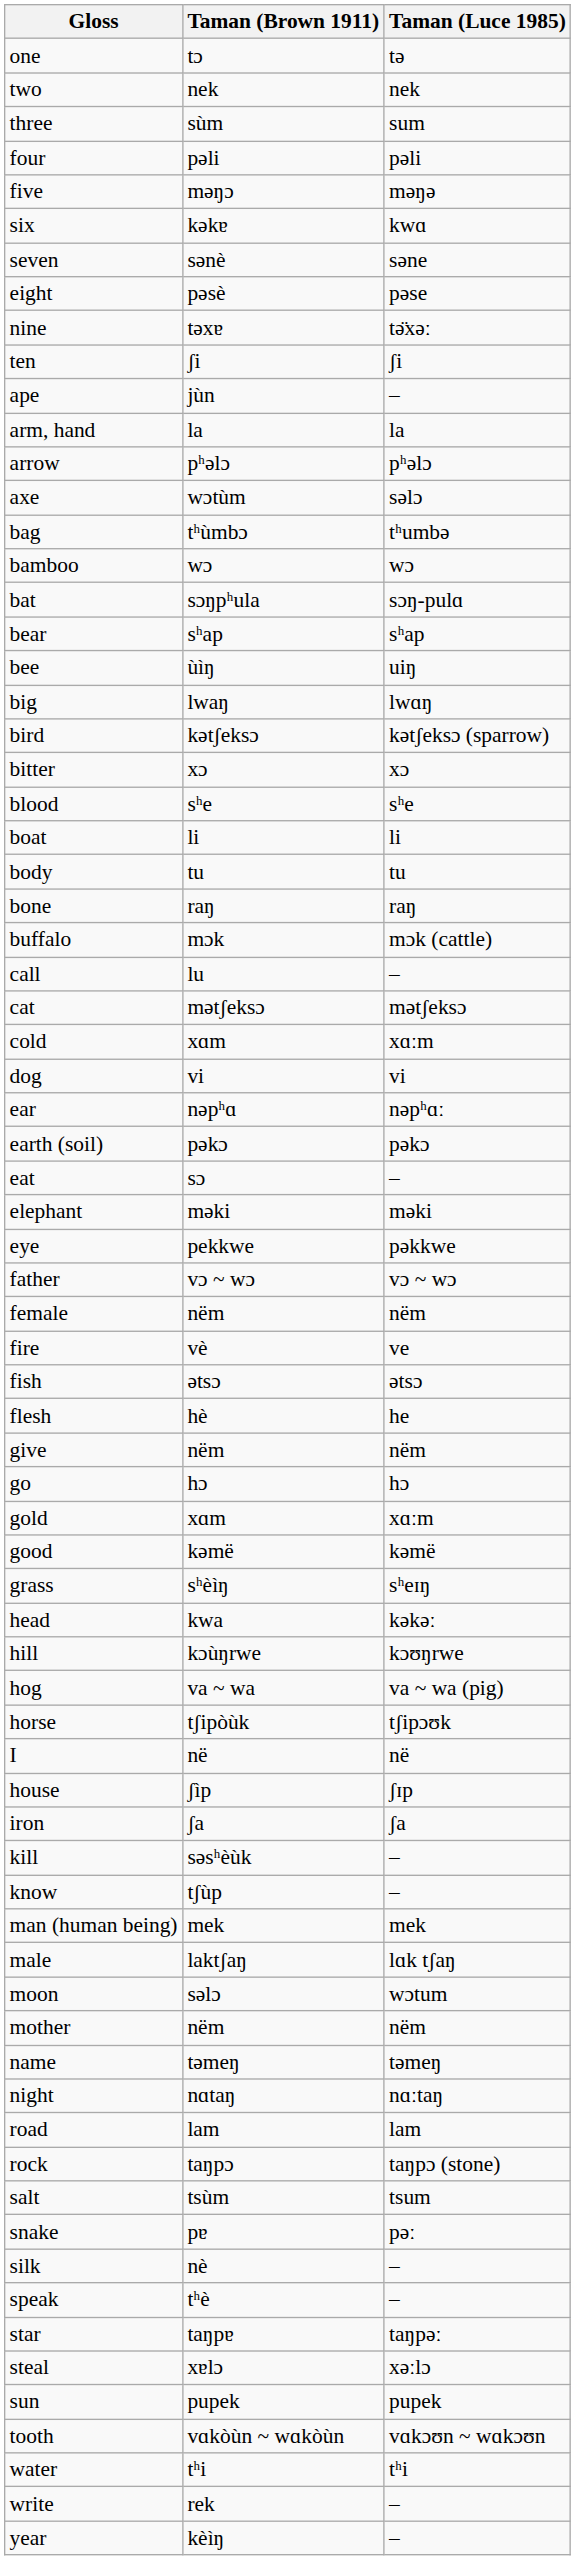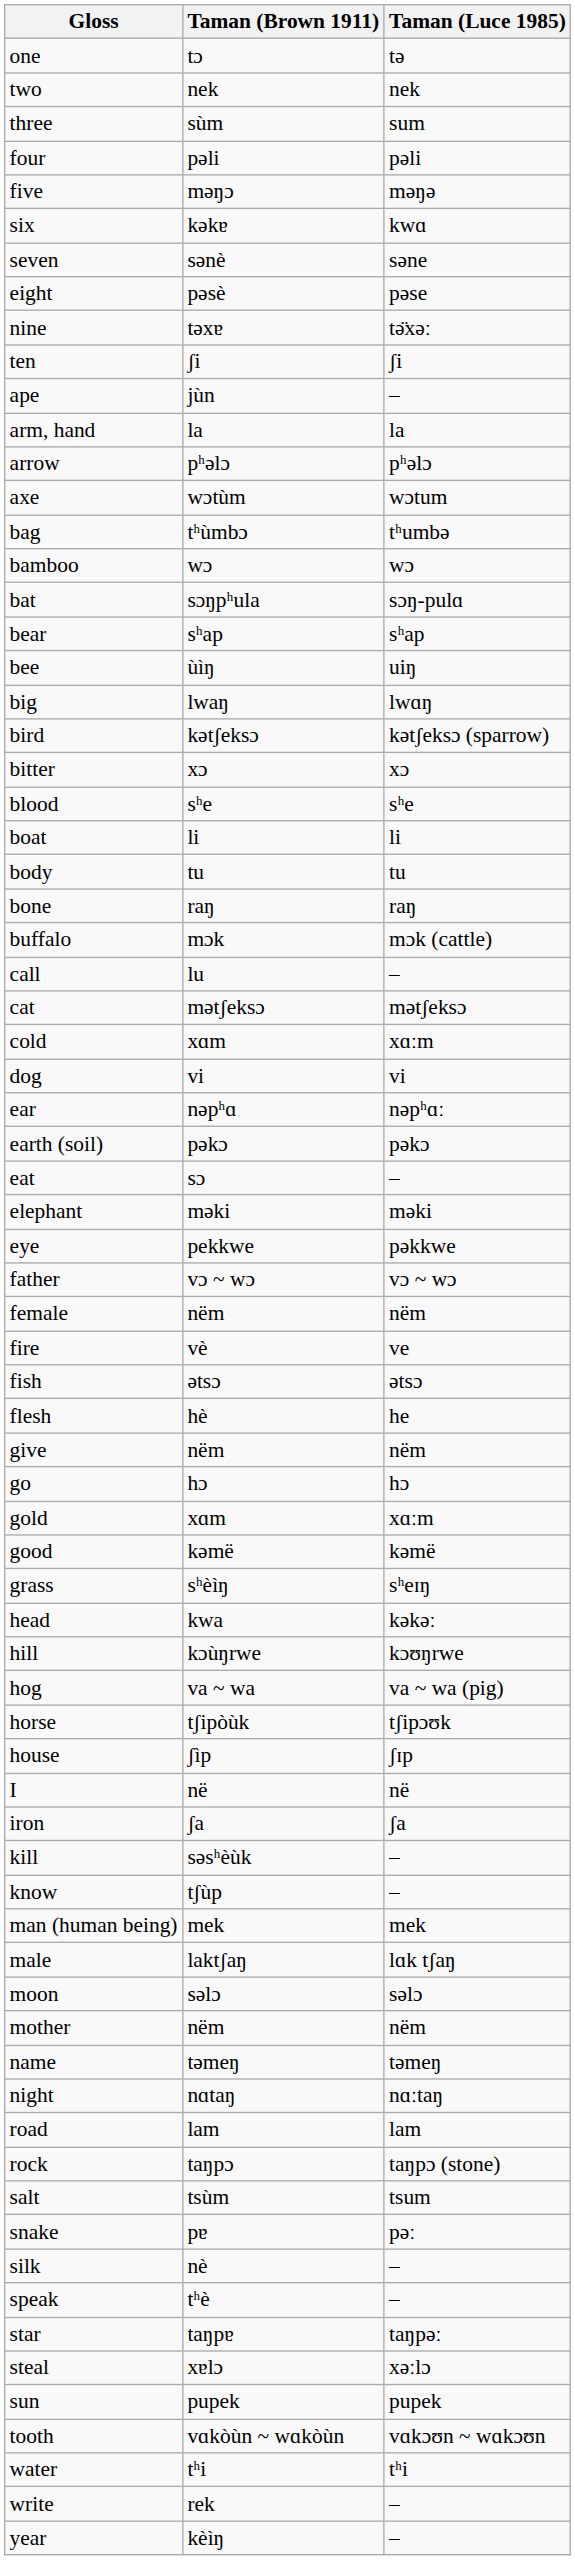 <table class="wikitable sortable">
 <tr>
 <th>Gloss</th>
 <th>Taman (Brown 1911)</th>
 <th>Taman (Luce 1985)</th>
 </tr>
 <tr>
 <td>one</td>
 <td>tɔ</td>
 <td>tə</td>
 </tr>
 <tr>
 <td>two</td>
 <td>nek</td>
 <td>nek</td>
 </tr>
 <tr>
 <td>three</td>
 <td>sùm</td>
 <td>sum</td>
 </tr>
 <tr>
 <td>four</td>
 <td>pəli</td>
 <td>pəli</td>
 </tr>
 <tr>
 <td>five</td>
 <td>məŋɔ</td>
 <td>məŋə</td>
 </tr>
 <tr>
 <td>six</td>
 <td>kəkɐ</td>
 <td>kwɑ</td>
 </tr>
 <tr>
 <td>seven</td>
 <td>sənè</td>
 <td>səne</td>
 </tr>
 <tr>
 <td>eight</td>
 <td>pəsè</td>
 <td>pəse</td>
 </tr>
 <tr>
 <td>nine</td>
 <td>təxɐ</td>
 <td>tə̈xəː</td>
 </tr>
 <tr>
 <td>ten</td>
 <td>ʃi</td>
 <td>ʃi</td>
 </tr>
 <tr>
 <td>ape</td>
 <td>jùn</td>
 <td>–</td>
 </tr>
 <tr>
 <td>arm, hand</td>
 <td>la</td>
 <td>la</td>
 </tr>
 <tr>
 <td>arrow</td>
 <td>pʰəlɔ</td>
 <td>pʰəlɔ</td>
 </tr>
 <tr>
 <td>axe</td>
 <td>wɔtùm</td>
-<td>səlɔ</td>
+<td>wɔtum</td>
 </tr>
 <tr>
 <td>bag</td>
 <td>tʰùmbɔ</td>
 <td>tʰumbə</td>
 </tr>
 <tr>
 <td>bamboo</td>
 <td>wɔ</td>
 <td>wɔ</td>
 </tr>
 <tr>
 <td>bat</td>
 <td>sɔŋpʰula</td>
 <td>sɔŋ-pulɑ</td>
 </tr>
 <tr>
 <td>bear</td>
 <td>sʰap</td>
 <td>sʰap</td>
 </tr>
 <tr>
 <td>bee</td>
 <td>ùìŋ</td>
 <td>uiŋ</td>
 </tr>
 <tr>
 <td>big</td>
 <td>lwaŋ</td>
 <td>lwɑŋ</td>
 </tr>
 <tr>
 <td>bird</td>
 <td>kətʃeksɔ</td>
 <td>kətʃeksɔ (sparrow)</td>
 </tr>
 <tr>
 <td>bitter</td>
 <td>xɔ</td>
 <td>xɔ</td>
 </tr>
 <tr>
 <td>blood</td>
 <td>sʰe</td>
 <td>sʰe</td>
 </tr>
 <tr>
 <td>boat</td>
 <td>li</td>
 <td>li</td>
 </tr>
 <tr>
 <td>body</td>
 <td>tu</td>
 <td>tu</td>
 </tr>
 <tr>
 <td>bone</td>
 <td>raŋ</td>
 <td>raŋ</td>
 </tr>
 <tr>
 <td>buffalo</td>
 <td>mɔk</td>
 <td>mɔk (cattle)</td>
 </tr>
 <tr>
 <td>call</td>
 <td>lu</td>
 <td>–</td>
 </tr>
 <tr>
 <td>cat</td>
 <td>mətʃeksɔ</td>
 <td>mətʃeksɔ</td>
 </tr>
 <tr>
 <td>cold</td>
 <td>xɑm</td>
 <td>xɑːm</td>
 </tr>
 <tr>
 <td>dog</td>
 <td>vi</td>
 <td>vi</td>
 </tr>
 <tr>
 <td>ear</td>
 <td>nəpʰɑ</td>
 <td>nəpʰɑː</td>
 </tr>
 <tr>
 <td>earth (soil)</td>
 <td>pəkɔ</td>
 <td>pəkɔ</td>
 </tr>
 <tr>
 <td>eat</td>
 <td>sɔ</td>
 <td>–</td>
 </tr>
 <tr>
 <td>elephant</td>
 <td>məki</td>
 <td>məki</td>
 </tr>
 <tr>
 <td>eye</td>
 <td>pekkwe</td>
 <td>pəkkwe</td>
 </tr>
 <tr>
 <td>father</td>
 <td>vɔ ~ wɔ</td>
 <td>vɔ ~ wɔ</td>
 </tr>
 <tr>
 <td>female</td>
 <td>nëm</td>
 <td>nëm</td>
 </tr>
 <tr>
 <td>fire</td>
 <td>vè</td>
 <td>ve</td>
 </tr>
 <tr>
 <td>fish</td>
 <td>ətsɔ</td>
 <td>ətsɔ</td>
 </tr>
 <tr>
 <td>flesh</td>
 <td>hè</td>
 <td>he</td>
 </tr>
 <tr>
 <td>give</td>
 <td>nëm</td>
 <td>nëm</td>
 </tr>
 <tr>
 <td>go</td>
 <td>hɔ</td>
 <td>hɔ</td>
 </tr>
 <tr>
 <td>gold</td>
 <td>xɑm</td>
 <td>xɑːm</td>
 </tr>
 <tr>
 <td>good</td>
 <td>kəmë</td>
 <td>kəmë</td>
 </tr>
 <tr>
 <td>grass</td>
 <td>sʰèìŋ</td>
 <td>sʰeɪŋ</td>
 </tr>
 <tr>
 <td>head</td>
 <td>kwa</td>
 <td>kəkəː</td>
 </tr>
 <tr>
 <td>hill</td>
 <td>kɔùŋrwe</td>
 <td>kɔʊŋrwe</td>
 </tr>
 <tr>
 <td>hog</td>
 <td>va ~ wa</td>
 <td>va ~ wa (pig)</td>
 </tr>
 <tr>
 <td>horse</td>
 <td>tʃipòùk</td>
 <td>tʃipɔʊk</td>
 </tr>
 <tr>
+<td>house</td>
+<td>ʃìp</td>
+<td>ʃɪp</td>
+</tr>
+<tr>
 <td>I</td>
 <td>në</td>
 <td>në</td>
-</tr>
-<tr>
-<td>house</td>
-<td>ʃìp</td>
-<td>ʃɪp</td>
 </tr>
 <tr>
 <td>iron</td>
 <td>ʃa</td>
 <td>ʃa</td>
 </tr>
 <tr>
 <td>kill</td>
 <td>səsʰèùk</td>
 <td>–</td>
 </tr>
 <tr>
 <td>know</td>
 <td>tʃùp</td>
 <td>–</td>
 </tr>
 <tr>
 <td>man (human being)</td>
 <td>mek</td>
 <td>mek</td>
 </tr>
 <tr>
 <td>male</td>
 <td>laktʃaŋ</td>
 <td>lɑk tʃaŋ</td>
 </tr>
 <tr>
 <td>moon</td>
 <td>səlɔ</td>
-<td>wɔtum</td>
+<td>səlɔ</td>
 </tr>
 <tr>
 <td>mother</td>
 <td>nëm</td>
 <td>nëm</td>
 </tr>
 <tr>
 <td>name</td>
 <td>təmeŋ</td>
 <td>təmeŋ</td>
 </tr>
 <tr>
 <td>night</td>
 <td>nɑtaŋ</td>
 <td>nɑːtaŋ</td>
 </tr>
 <tr>
 <td>road</td>
 <td>lam</td>
 <td>lam</td>
 </tr>
 <tr>
 <td>rock</td>
 <td>taŋpɔ</td>
 <td>taŋpɔ (stone)</td>
 </tr>
 <tr>
 <td>salt</td>
 <td>tsùm</td>
 <td>tsum</td>
 </tr>
 <tr>
 <td>snake</td>
 <td>pɐ</td>
 <td>pəː</td>
 </tr>
 <tr>
 <td>silk</td>
 <td>nè</td>
 <td>–</td>
 </tr>
 <tr>
 <td>speak</td>
 <td>tʰè</td>
 <td>–</td>
 </tr>
 <tr>
 <td>star</td>
 <td>taŋpɐ</td>
 <td>taŋpəː</td>
 </tr>
 <tr>
 <td>steal</td>
 <td>xɐlɔ</td>
 <td>xəːlɔ</td>
 </tr>
 <tr>
 <td>sun</td>
 <td>pupek</td>
 <td>pupek</td>
 </tr>
 <tr>
 <td>tooth</td>
 <td>vɑkòùn ~ wɑkòùn</td>
 <td>vɑkɔʊn ~ wɑkɔʊn</td>
 </tr>
 <tr>
 <td>water</td>
 <td>tʰi</td>
 <td>tʰi</td>
 </tr>
 <tr>
 <td>write</td>
 <td>rek</td>
 <td>–</td>
 </tr>
 <tr>
 <td>year</td>
 <td>kèìŋ</td>
 <td>–</td>
 </tr>
 </table>
